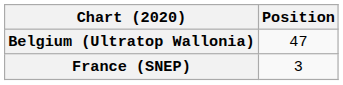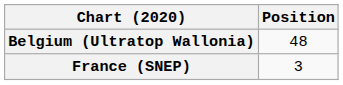 <table class="wikitable sortable plainrowheaders" style="text-align:center">
 <tr>
 <th scope="col">Chart (2020)</th>
 <th scope="col">Position</th>
 </tr>
 <tr>
 <th scope="row">Belgium (Ultratop Wallonia)</th>
-<td>47</td>
+<td>48</td>
 </tr>
 <tr>
 <th scope="row">France (SNEP)</th>
 <td>3</td>
 </tr>
 </table>
